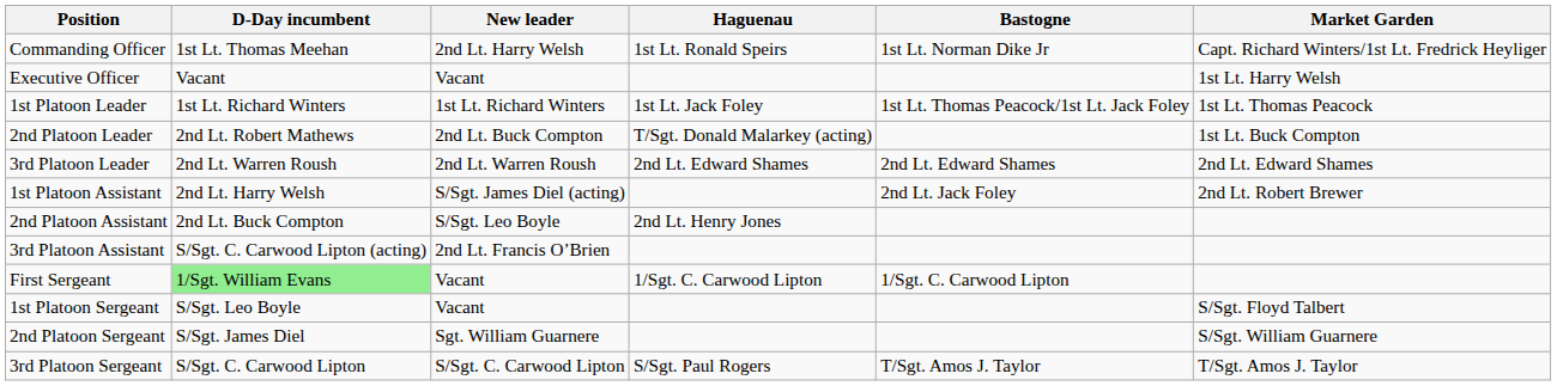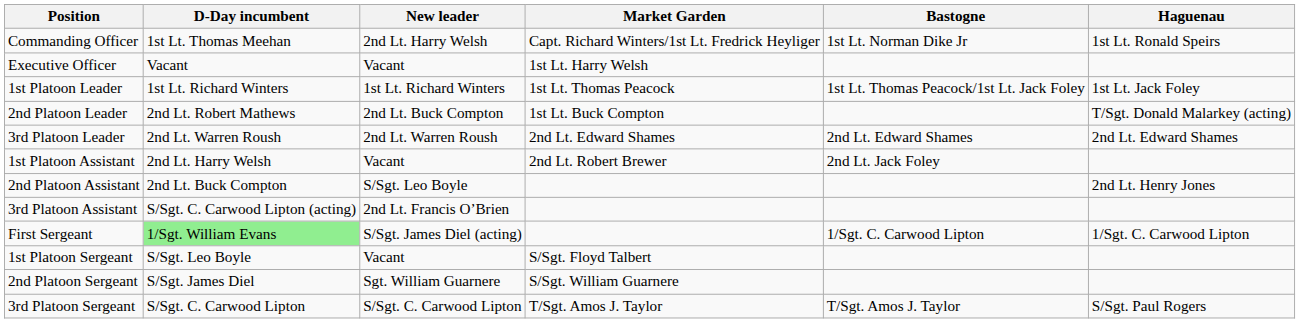 <table class="wikitable">
 <tr>
 <th>Position</th>
 <th>D-Day incumbent</th>
 <th>New leader</th>
+<th>Market Garden</th>
+<th>Bastogne</th>
 <th>Haguenau</th>
-<th>Bastogne</th>
-<th>Market Garden</th>
 </tr>
 <tr>
 <td>Commanding Officer</td>
 <td>1st Lt. Thomas Meehan</td>
 <td>2nd Lt. Harry Welsh</td>
+<td>Capt. Richard Winters/1st Lt. Fredrick Heyliger</td>
+<td>1st Lt. Norman Dike Jr</td>
 <td>1st Lt. Ronald Speirs</td>
-<td>1st Lt. Norman Dike Jr</td>
-<td>Capt. Richard Winters/1st Lt. Fredrick Heyliger</td>
 </tr>
 <tr>
 <td>Executive Officer</td>
 <td>Vacant</td>
 <td>Vacant</td>
+<td>1st Lt. Harry Welsh</td>
 <td></td>
 <td></td>
-<td>1st Lt. Harry Welsh</td>
 </tr>
 <tr>
 <td>1st Platoon Leader</td>
 <td>1st Lt. Richard Winters</td>
 <td>1st Lt. Richard Winters</td>
+<td>1st Lt. Thomas Peacock</td>
+<td>1st Lt. Thomas Peacock/1st Lt. Jack Foley</td>
 <td>1st Lt. Jack Foley</td>
-<td>1st Lt. Thomas Peacock/1st Lt. Jack Foley</td>
-<td>1st Lt. Thomas Peacock</td>
 </tr>
 <tr>
 <td>2nd Platoon Leader</td>
 <td>2nd Lt. Robert Mathews</td>
 <td>2nd Lt. Buck Compton</td>
+<td>1st Lt. Buck Compton</td>
+<td></td>
 <td>T/Sgt. Donald Malarkey (acting)</td>
-<td></td>
-<td>1st Lt. Buck Compton</td>
 </tr>
 <tr>
 <td>3rd Platoon Leader</td>
 <td>2nd Lt. Warren Roush</td>
 <td>2nd Lt. Warren Roush</td>
 <td>2nd Lt. Edward Shames</td>
 <td>2nd Lt. Edward Shames</td>
 <td>2nd Lt. Edward Shames</td>
 </tr>
 <tr>
 <td>1st Platoon Assistant</td>
 <td>2nd Lt. Harry Welsh</td>
-<td>S/Sgt. James Diel (acting)</td>
+<td>Vacant</td>
+<td>2nd Lt. Robert Brewer</td>
+<td>2nd Lt. Jack Foley</td>
 <td></td>
-<td>2nd Lt. Jack Foley</td>
-<td>2nd Lt. Robert Brewer</td>
 </tr>
 <tr>
 <td>2nd Platoon Assistant</td>
 <td>2nd Lt. Buck Compton</td>
 <td>S/Sgt. Leo Boyle</td>
-<td>2nd Lt. Henry Jones</td>
 <td></td>
 <td></td>
+<td>2nd Lt. Henry Jones</td>
 </tr>
 <tr>
 <td>3rd Platoon Assistant</td>
 <td>S/Sgt. C. Carwood Lipton (acting)</td>
 <td>2nd Lt. Francis O’Brien</td>
 <td></td>
 <td></td>
 <td></td>
 </tr>
 <tr>
 <td>First Sergeant</td>
 <td style="background: lightgreen;">1/Sgt. William Evans</td>
-<td>Vacant</td>
+<td>S/Sgt. James Diel (acting)</td>
+<td></td>
 <td>1/Sgt. C. Carwood Lipton</td>
 <td>1/Sgt. C. Carwood Lipton</td>
-<td></td>
 </tr>
 <tr>
 <td>1st Platoon Sergeant</td>
 <td>S/Sgt. Leo Boyle</td>
 <td>Vacant</td>
+<td>S/Sgt. Floyd Talbert</td>
 <td></td>
 <td></td>
-<td>S/Sgt. Floyd Talbert</td>
 </tr>
 <tr>
 <td>2nd Platoon Sergeant</td>
 <td>S/Sgt. James Diel</td>
 <td>Sgt. William Guarnere</td>
+<td>S/Sgt. William Guarnere</td>
 <td></td>
 <td></td>
-<td>S/Sgt. William Guarnere</td>
 </tr>
 <tr>
 <td>3rd Platoon Sergeant</td>
 <td>S/Sgt. C. Carwood Lipton</td>
 <td>S/Sgt. C. Carwood Lipton</td>
-<td>S/Sgt. Paul Rogers</td>
 <td>T/Sgt. Amos J. Taylor</td>
 <td>T/Sgt. Amos J. Taylor</td>
+<td>S/Sgt. Paul Rogers</td>
 </tr>
 </table>
